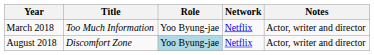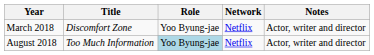 <table class="wikitable" style="width:600px">
 <tr>
 <th width=90>Year</th>
 <th>Title</th>
 <th>Role</th>
 <th>Network</th>
 <th>Notes</th>
 </tr>
 <tr>
 <td>March 2018</td>
-<td><em>Too Much Information</em></td>
+<td><em>Discomfort Zone</em></td>
 <td>Yoo Byung-jae</td>
 <td><a href='#'>Netflix</a></td>
 <td>Actor, writer and director</td>
 </tr>
 <tr>
 <td>August 2018</td>
-<td><em>Discomfort Zone</em></td>
+<td><em>Too Much Information</em></td>
 <td style="background: lightblue;">Yoo Byung-jae</td>
 <td><a href='#'>Netflix</a></td>
 <td>Actor, writer and director</td>
 </tr>
 </table>
